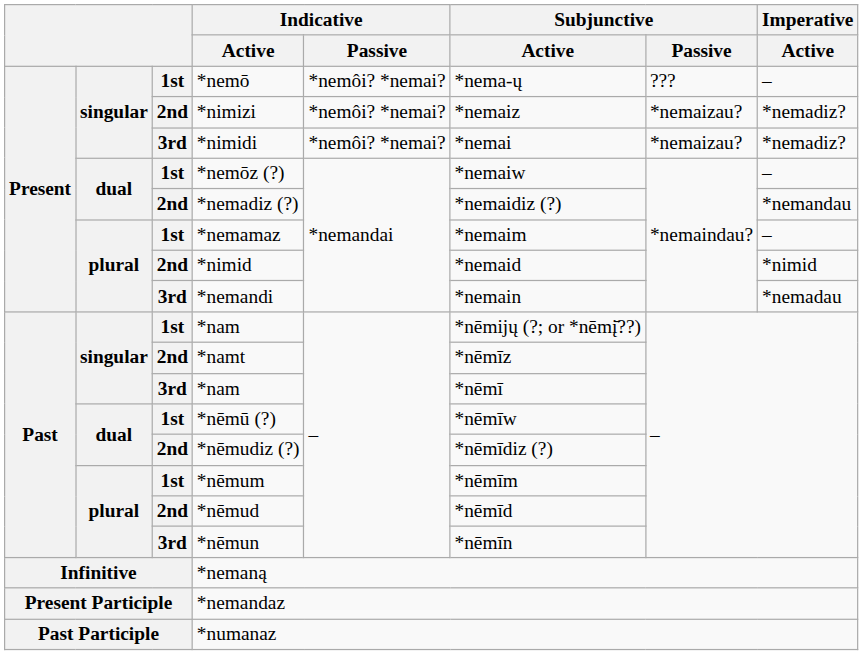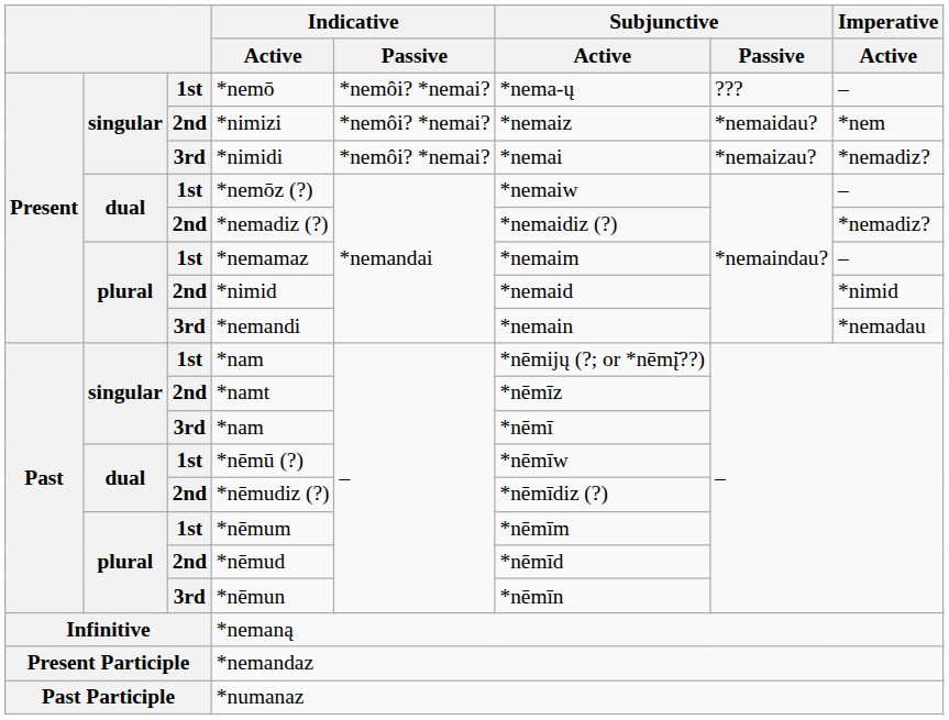 <table class="wikitable">
 <tr>
 <th colspan="3" rowspan="2"></th>
 <th colspan="2">Indicative</th>
 <th colspan="2">Subjunctive</th>
 <th>Imperative</th>
 </tr>
 <tr>
 <th>Active</th>
 <th>Passive</th>
 <th>Active</th>
 <th>Passive</th>
 <th>Active</th>
 </tr>
 <tr>
 <th rowspan="8">Present</th>
 <th rowspan="3">singular</th>
 <th>1st</th>
 <td>*nemō</td>
 <td>*nemôi? *nemai?</td>
 <td>*nema-ų</td>
 <td>???</td>
 <td>–</td>
 </tr>
 <tr>
 <th>2nd</th>
 <td>*nimizi</td>
 <td>*nemôi? *nemai?</td>
 <td>*nemaiz</td>
-<td>*nemaizau?</td>
-<td>*nemadiz?</td>
+<td>*nemaidau?</td>
+<td>*nem</td>
 </tr>
 <tr>
 <th>3rd</th>
 <td>*nimidi</td>
 <td>*nemôi? *nemai?</td>
 <td>*nemai</td>
 <td>*nemaizau?</td>
 <td>*nemadiz?</td>
 </tr>
 <tr>
 <th rowspan="2">dual</th>
 <th>1st</th>
 <td>*nemōz (?)</td>
 <td rowspan="5">*nemandai</td>
 <td>*nemaiw</td>
 <td rowspan="5">*nemaindau?</td>
 <td>–</td>
 </tr>
 <tr>
 <th>2nd</th>
 <td>*nemadiz (?)</td>
 <td>*nemaidiz (?)</td>
-<td>*nemandau</td>
+<td>*nemadiz?</td>
 </tr>
 <tr>
 <th rowspan="3">plural</th>
 <th>1st</th>
 <td>*nemamaz</td>
 <td>*nemaim</td>
 <td>–</td>
 </tr>
 <tr>
 <th>2nd</th>
 <td>*nimid</td>
 <td>*nemaid</td>
 <td>*nimid</td>
 </tr>
 <tr>
 <th>3rd</th>
 <td>*nemandi</td>
 <td>*nemain</td>
 <td>*nemadau</td>
 </tr>
 <tr>
 <th rowspan="8">Past</th>
 <th rowspan="3">singular</th>
 <th>1st</th>
 <td>*nam</td>
 <td rowspan="8">–</td>
 <td>*nēmijų (?; or *nēmį̄??)</td>
 <td colspan="2" rowspan="8">–</td>
 </tr>
 <tr>
 <th>2nd</th>
 <td>*namt</td>
 <td>*nēmīz</td>
 </tr>
 <tr>
 <th>3rd</th>
 <td>*nam</td>
 <td>*nēmī</td>
 </tr>
 <tr>
 <th rowspan="2">dual</th>
 <th>1st</th>
 <td>*nēmū (?)</td>
 <td>*nēmīw</td>
 </tr>
 <tr>
 <th>2nd</th>
 <td>*nēmudiz (?)</td>
 <td>*nēmīdiz (?)</td>
 </tr>
 <tr>
 <th rowspan="3">plural</th>
 <th>1st</th>
 <td>*nēmum</td>
 <td>*nēmīm</td>
 </tr>
 <tr>
 <th>2nd</th>
 <td>*nēmud</td>
 <td>*nēmīd</td>
 </tr>
 <tr>
 <th>3rd</th>
 <td>*nēmun</td>
 <td>*nēmīn</td>
 </tr>
 <tr>
 <th colspan="3">Infinitive</th>
 <td colspan="5">*nemaną</td>
 </tr>
 <tr>
 <th colspan="3">Present Participle</th>
 <td colspan="5">*nemandaz</td>
 </tr>
 <tr>
 <th colspan="3">Past Participle</th>
 <td colspan="5">*numanaz</td>
 </tr>
 </table>
